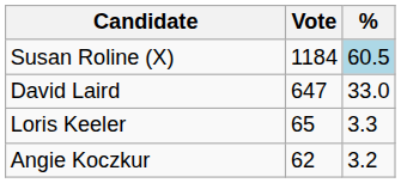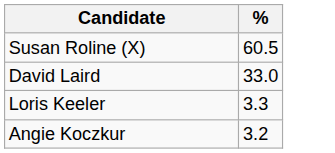 <table class="wikitable">
 <tr>
 <th bgcolor="#DDDDFF" width="200px">Candidate</th>
-<th bgcolor="#DDDDFF">Vote</th>
 <th bgcolor="#DDDDFF">%</th>
 </tr>
 <tr>
 <td>Susan Roline (X)</td>
-<td>1184</td>
-<td style="background: lightblue;">60.5</td>
+<td>60.5</td>
 </tr>
 <tr>
 <td>David Laird</td>
-<td>647</td>
 <td>33.0</td>
 </tr>
 <tr>
 <td>Loris Keeler</td>
-<td>65</td>
 <td>3.3</td>
 </tr>
 <tr>
 <td>Angie Koczkur</td>
-<td>62</td>
 <td>3.2</td>
 </tr>
 </table>
